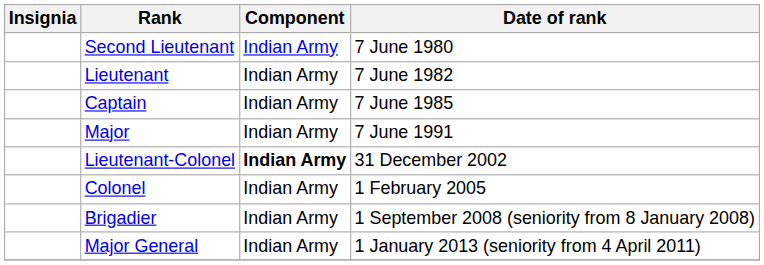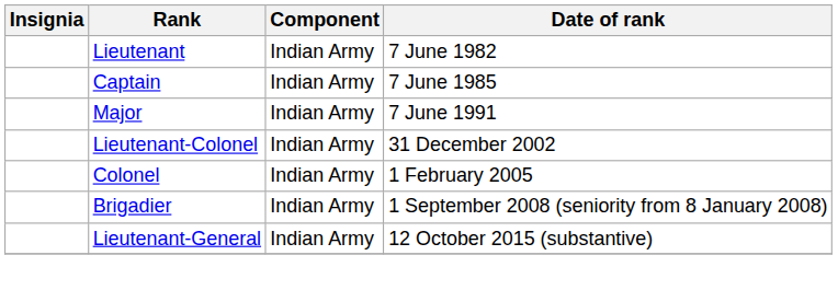 <table class="wikitable" style="background:white">
 <tr>
 <th>Insignia</th>
 <th>Rank</th>
 <th>Component</th>
 <th>Date of rank</th>
-</tr>
-<tr>
-<td align="center"></td>
-<td><a href='#'>Second Lieutenant</a></td>
-<td><a href='#'>Indian Army</a></td>
-<td>7 June 1980</td>
 </tr>
 <tr>
 <td align="center"></td>
 <td><a href='#'>Lieutenant</a></td>
 <td>Indian Army</td>
 <td>7 June 1982</td>
 </tr>
 <tr>
 <td align="center"></td>
 <td><a href='#'>Captain</a></td>
 <td>Indian Army</td>
 <td>7 June 1985</td>
 </tr>
 <tr>
 <td align="center"></td>
 <td><a href='#'>Major</a></td>
 <td>Indian Army</td>
 <td>7 June 1991</td>
 </tr>
 <tr>
 <td align="center"></td>
 <td><a href='#'>Lieutenant-Colonel</a></td>
-<td><strong>Indian Army</strong></td>
+<td>Indian Army</td>
 <td>31 December 2002</td>
 </tr>
 <tr>
 <td align="center"></td>
 <td><a href='#'>Colonel</a></td>
 <td>Indian Army</td>
 <td>1 February 2005</td>
 </tr>
 <tr>
 <td align="center"></td>
 <td><a href='#'>Brigadier</a></td>
 <td>Indian Army</td>
 <td>1 September 2008 (seniority from 8 January 2008)</td>
 </tr>
 <tr>
 <td align="center"></td>
-<td><a href='#'>Major General</a></td>
+<td><a href='#'>Lieutenant-General</a></td>
 <td>Indian Army</td>
-<td>1 January 2013 (seniority from 4 April 2011)</td>
+<td>12 October 2015 (substantive)</td>
 </tr>
 <tr>
 </tr>
 </table>
